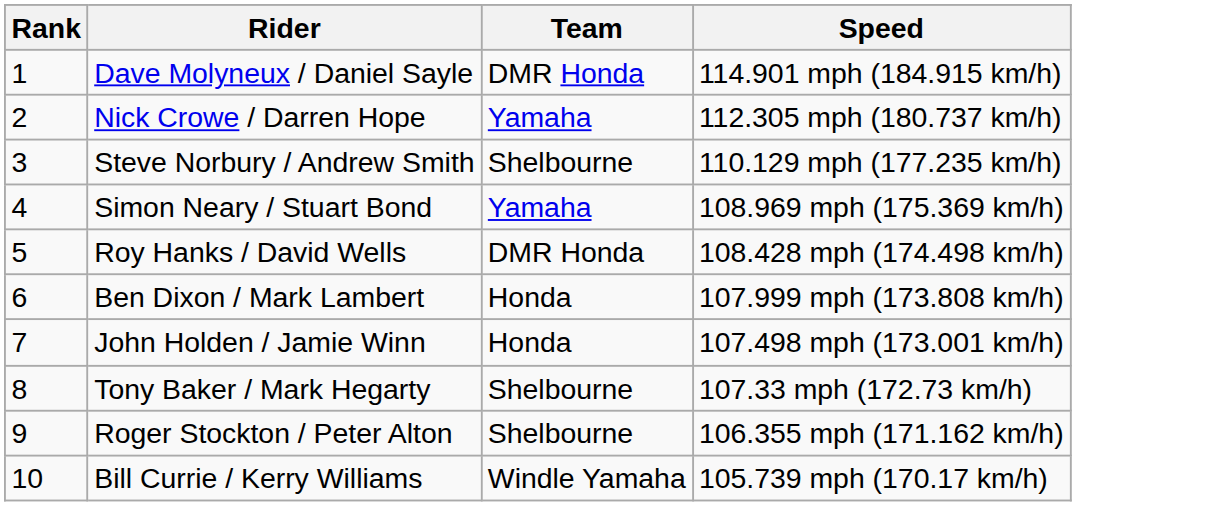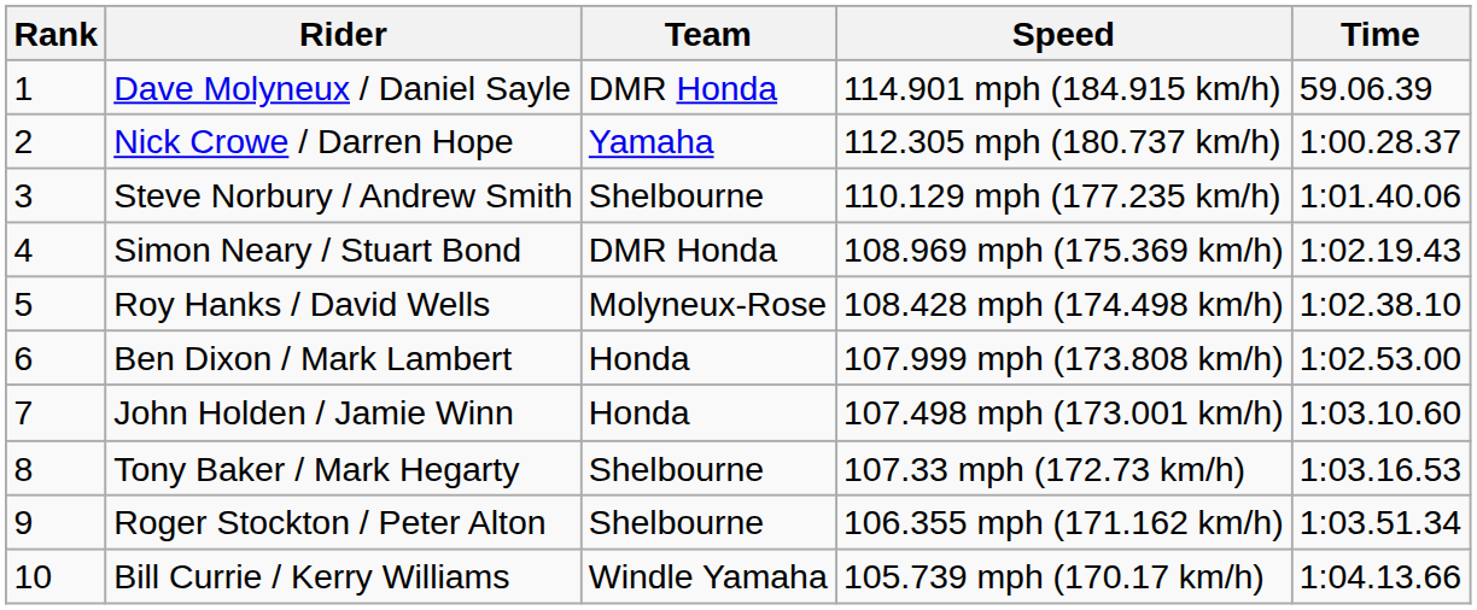 <table class="wikitable" style="font-size: 95%;">
 <tr style="background:#efefef;">
 <th>Rank</th>
 <th>Rider</th>
 <th>Team</th>
 <th>Speed</th>
+<th>Time</th>
 </tr>
 <tr>
 <td>1</td>
 <td> <a href='#'>Dave Molyneux</a> / Daniel Sayle</td>
 <td>DMR <a href='#'>Honda</a></td>
 <td><span>114.901 mph (184.915 km/h)</span></td>
+<td>59.06.39</td>
 </tr>
 <tr>
 <td>2</td>
 <td> <a href='#'>Nick Crowe</a> / Darren Hope</td>
 <td><a href='#'>Yamaha</a></td>
 <td><span>112.305 mph (180.737 km/h)</span></td>
+<td>1:00.28.37</td>
 </tr>
 <tr>
 <td>3</td>
 <td> Steve Norbury / Andrew Smith</td>
 <td>Shelbourne</td>
 <td><span>110.129 mph (177.235 km/h)</span></td>
+<td>1:01.40.06</td>
 </tr>
 <tr>
 <td>4</td>
 <td> Simon Neary / Stuart Bond</td>
-<td><a href='#'>Yamaha</a></td>
+<td>DMR Honda</td>
 <td><span>108.969 mph (175.369 km/h)</span></td>
+<td>1:02.19.43</td>
 </tr>
 <tr>
 <td>5</td>
 <td> Roy Hanks / David Wells</td>
-<td>DMR Honda</td>
+<td>Molyneux-Rose</td>
 <td><span>108.428 mph (174.498 km/h)</span></td>
+<td>1:02.38.10</td>
 </tr>
 <tr>
 <td>6</td>
 <td> Ben Dixon / Mark Lambert</td>
 <td>Honda</td>
 <td><span>107.999 mph (173.808 km/h)</span></td>
+<td>1:02.53.00</td>
 </tr>
 <tr>
 <td>7</td>
 <td> John Holden / Jamie Winn</td>
 <td>Honda</td>
 <td><span>107.498 mph (173.001 km/h)</span></td>
+<td>1:03.10.60</td>
 </tr>
 <tr>
 <td>8</td>
 <td> Tony Baker / Mark Hegarty</td>
 <td>Shelbourne</td>
 <td><span>107.33 mph (172.73 km/h)</span></td>
+<td>1:03.16.53</td>
 </tr>
 <tr>
 <td>9</td>
 <td> Roger Stockton / Peter Alton</td>
 <td>Shelbourne</td>
 <td><span>106.355 mph (171.162 km/h)</span></td>
+<td>1:03.51.34</td>
 </tr>
 <tr>
 <td>10</td>
 <td> Bill Currie / Kerry Williams</td>
 <td>Windle Yamaha</td>
 <td><span>105.739 mph (170.17 km/h)</span></td>
+<td>1:04.13.66</td>
 </tr>
 </table>
